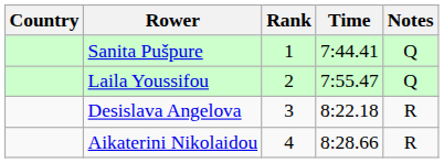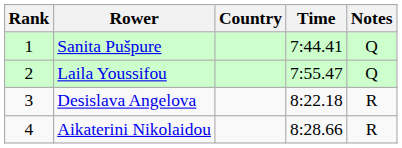 <table class="wikitable" style="text-align:center">
 <tr>
+<th>Rank</th>
+<th>Rower</th>
 <th>Country</th>
-<th>Rower</th>
-<th>Rank</th>
 <th>Time</th>
 <th>Notes</th>
 </tr>
 <tr bgcolor=ccffcc>
+<td>1</td>
+<td align="left"><a href='#'>Sanita Pušpure</a></td>
 <td align="left"></td>
-<td align="left"><a href='#'>Sanita Pušpure</a></td>
-<td>1</td>
 <td>7:44.41</td>
 <td>Q</td>
 </tr>
 <tr bgcolor=ccffcc>
+<td>2</td>
+<td align="left"><a href='#'>Laila Youssifou</a></td>
 <td align="left"></td>
-<td align="left"><a href='#'>Laila Youssifou</a></td>
-<td>2</td>
 <td>7:55.47</td>
 <td>Q</td>
 </tr>
 <tr>
+<td>3</td>
+<td align="left"><a href='#'>Desislava Angelova</a></td>
 <td align="left"></td>
-<td align="left"><a href='#'>Desislava Angelova</a></td>
-<td>3</td>
 <td>8:22.18</td>
 <td>R</td>
 </tr>
 <tr>
+<td>4</td>
+<td align="left"><a href='#'>Aikaterini Nikolaidou</a></td>
 <td align="left"></td>
-<td align="left"><a href='#'>Aikaterini Nikolaidou</a></td>
-<td>4</td>
 <td>8:28.66</td>
 <td>R</td>
 </tr>
 </table>
